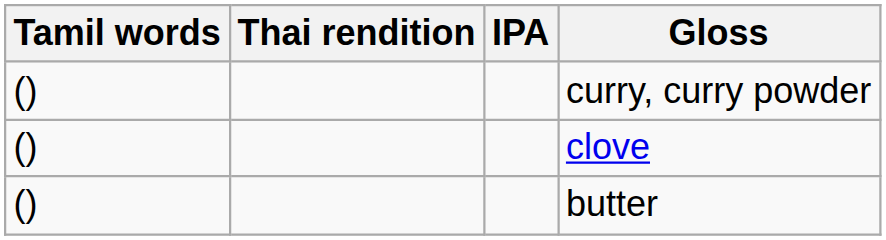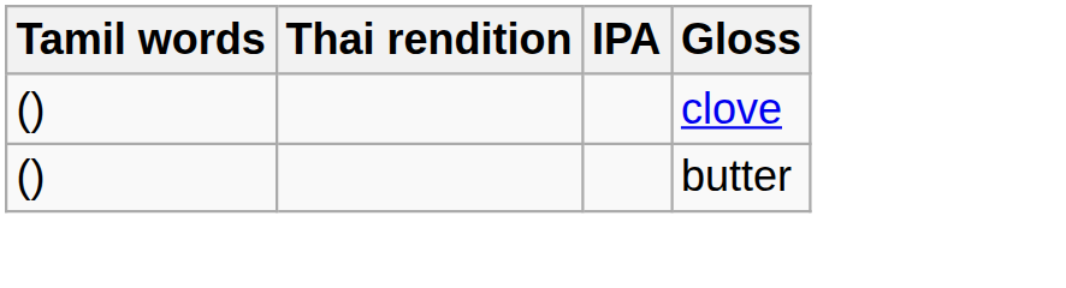 <table class="wikitable">
 <tr>
 <th>Tamil words</th>
 <th>Thai rendition</th>
 <th>IPA</th>
 <th>Gloss</th>
-</tr>
-<tr>
-<td> ()</td>
-<td></td>
-<td></td>
-<td>curry, curry powder</td>
 </tr>
 <tr>
 <td> ()</td>
 <td></td>
 <td></td>
 <td><a href='#'>clove</a></td>
 </tr>
 <tr>
 <td> ()</td>
 <td></td>
 <td></td>
 <td>butter</td>
 </tr>
 </table>
